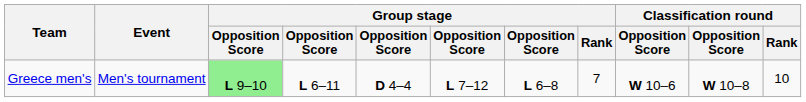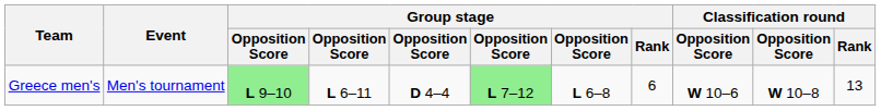 <table class="wikitable" style="font-size:90%">
 <tr>
 <th rowspan=2>Team</th>
 <th rowspan=2>Event</th>
 <th colspan=6>Group stage</th>
 <th colspan=3>Classification round</th>
 </tr>
 <tr style="font-size:95%">
 <th>Opposition<br>Score</th>
 <th>Opposition<br>Score</th>
 <th>Opposition<br>Score</th>
 <th>Opposition<br>Score</th>
 <th>Opposition<br>Score</th>
 <th>Rank</th>
 <th>Opposition<br>Score</th>
 <th>Opposition<br>Score</th>
 <th>Rank</th>
 </tr>
 <tr align=center>
 <td align=left><a href='#'>Greece men's</a></td>
 <td align=left><a href='#'>Men's tournament</a></td>
 <td style="background: lightgreen;"><br><strong>L</strong> 9–10</td>
 <td><br><strong>L</strong> 6–11</td>
 <td><br><strong>D</strong> 4–4</td>
-<td><br><strong>L</strong> 7–12</td>
+<td style="background: lightgreen;"><br><strong>L</strong> 7–12</td>
 <td><br><strong>L</strong> 6–8</td>
-<td>7</td>
+<td>6</td>
 <td><br><strong>W</strong> 10–6</td>
 <td><br><strong>W</strong> 10–8</td>
-<td>10</td>
+<td>13</td>
 </tr>
 </table>
